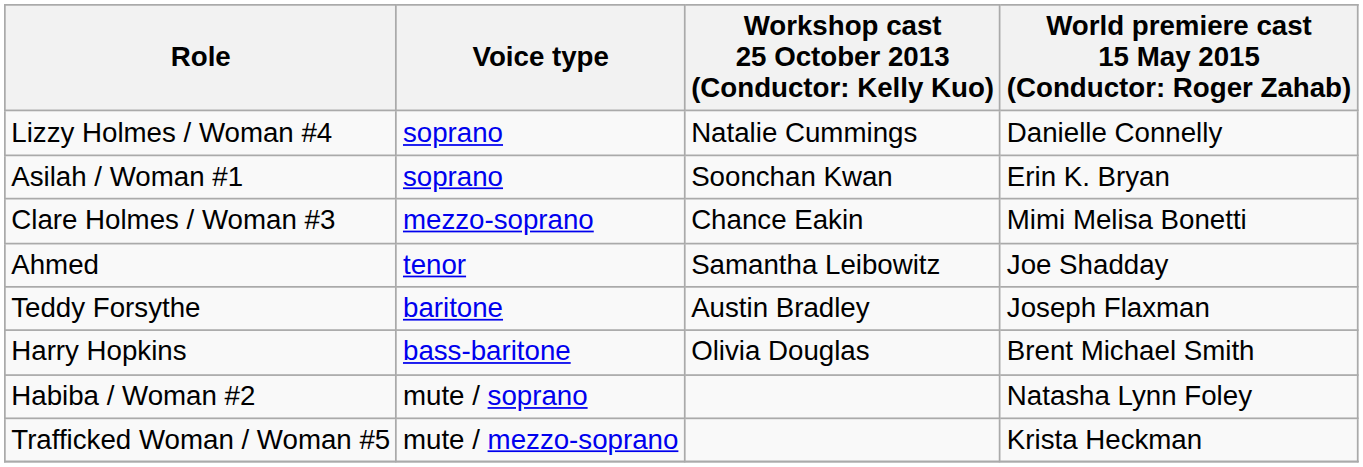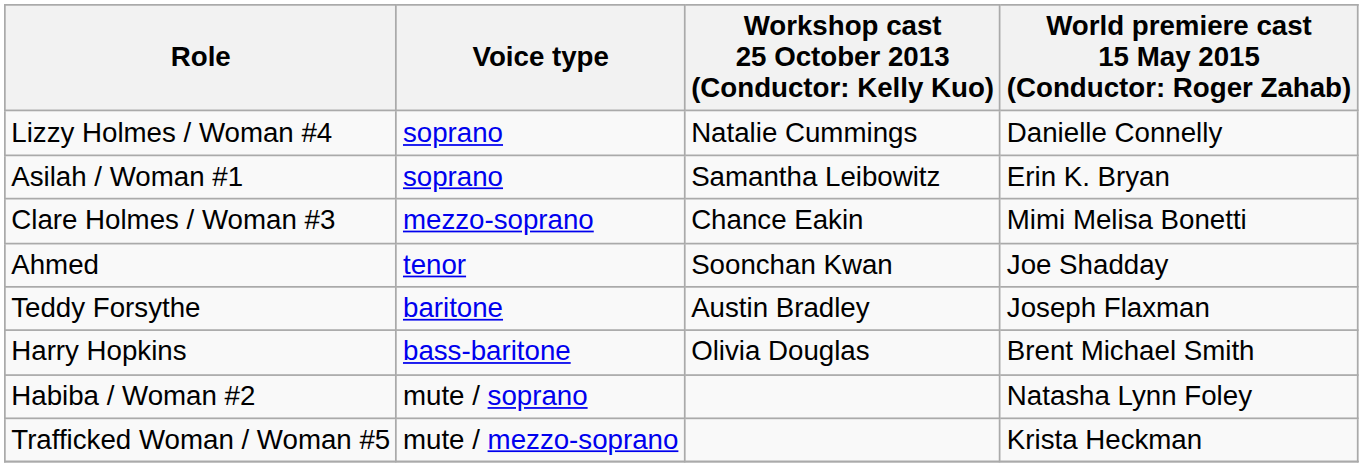 <table class="wikitable">
 <tr>
 <th>Role</th>
 <th>Voice type</th>
 <th>Workshop cast<br>25 October 2013<br>(Conductor: Kelly Kuo)</th>
 <th>World premiere cast<br>15 May 2015<br>(Conductor: Roger Zahab)</th>
 </tr>
 <tr>
 <td>Lizzy Holmes / Woman #4</td>
 <td><a href='#'>soprano</a></td>
 <td>Natalie Cummings</td>
 <td>Danielle Connelly</td>
 </tr>
 <tr>
 <td>Asilah / Woman #1</td>
 <td><a href='#'>soprano</a></td>
-<td>Soonchan Kwan</td>
+<td>Samantha Leibowitz</td>
 <td>Erin K. Bryan</td>
 </tr>
 <tr>
 <td>Clare Holmes / Woman #3</td>
 <td><a href='#'>mezzo-soprano</a></td>
 <td>Chance Eakin</td>
 <td>Mimi Melisa Bonetti</td>
 </tr>
 <tr>
 <td>Ahmed</td>
 <td><a href='#'>tenor</a></td>
-<td>Samantha Leibowitz</td>
+<td>Soonchan Kwan</td>
 <td>Joe Shadday</td>
 </tr>
 <tr>
 <td>Teddy Forsythe</td>
 <td><a href='#'>baritone</a></td>
 <td>Austin Bradley</td>
 <td>Joseph Flaxman</td>
 </tr>
 <tr>
 <td>Harry Hopkins</td>
 <td><a href='#'>bass-baritone</a></td>
 <td>Olivia Douglas</td>
 <td>Brent Michael Smith</td>
 </tr>
 <tr>
 <td>Habiba / Woman #2</td>
 <td>mute / <a href='#'>soprano</a></td>
 <td></td>
 <td>Natasha Lynn Foley</td>
 </tr>
 <tr>
 <td>Trafficked Woman / Woman #5</td>
 <td>mute / <a href='#'>mezzo-soprano</a></td>
 <td></td>
 <td>Krista Heckman</td>
 </tr>
 <tr>
 </tr>
 </table>
